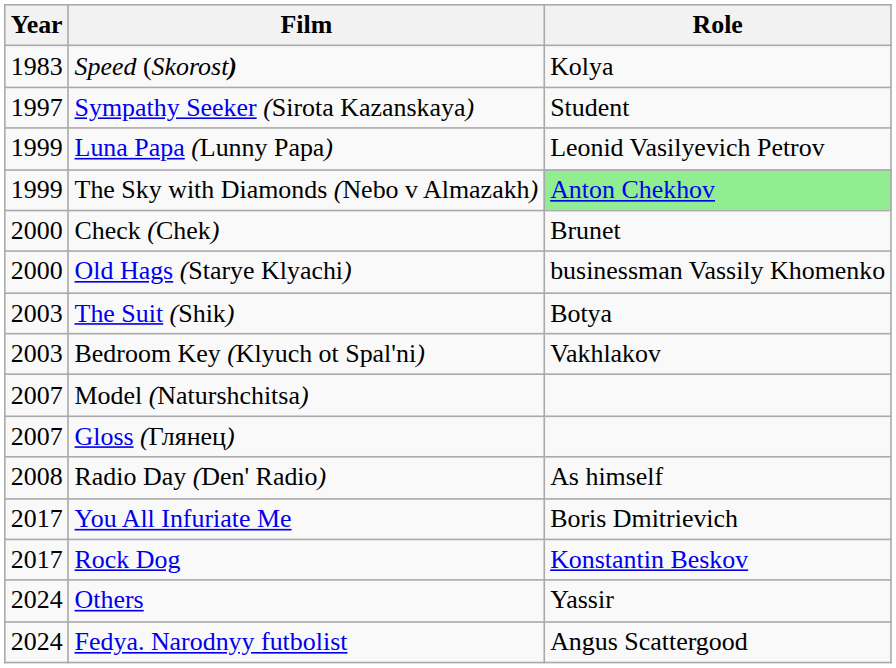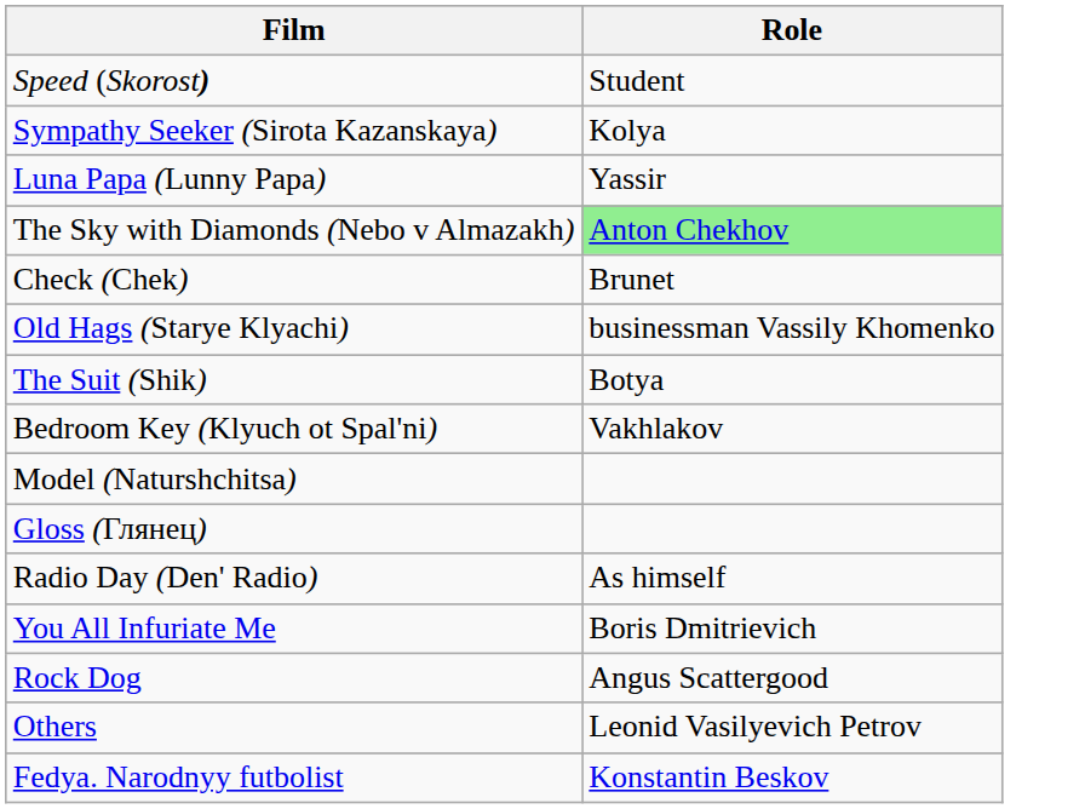 <table class="wikitable">
 <tr>
-<th>Year</th>
 <th>Film</th>
 <th>Role</th>
 </tr>
 <tr>
-<td>1983</td>
 <td><em>Speed</em> (<em>Skorost<strong>)</td>
+<td>Student</td>
+</tr>
+<tr>
+<td></em><a href='#'>Sympathy Seeker</a><em> (</em>Sirota Kazanskaya<em>)</td>
 <td>Kolya</td>
 </tr>
 <tr>
-<td>1997</td>
-<td></em><a href='#'>Sympathy Seeker</a><em> (</em>Sirota Kazanskaya<em>)</td>
-<td>Student</td>
+<td></em><a href='#'>Luna Papa</a><em> (</em>Lunny Papa<em>)</td>
+<td>Yassir</td>
 </tr>
 <tr>
-<td>1999</td>
-<td></em><a href='#'>Luna Papa</a><em> (</em>Lunny Papa<em>)</td>
-<td>Leonid Vasilyevich Petrov</td>
-</tr>
-<tr>
-<td>1999</td>
 <td></em>The Sky with Diamonds<em> (</em>Nebo v Almazakh<em>)</td>
 <td style="background: lightgreen;"><a href='#'>Anton Chekhov</a></td>
 </tr>
 <tr>
-<td>2000</td>
 <td></em>Check<em> (</em>Chek<em>)</td>
 <td>Brunet</td>
 </tr>
 <tr>
-<td>2000</td>
 <td></em><a href='#'>Old Hags</a><em> (</em>Starye Klyachi<em>)</td>
 <td>businessman Vassily Khomenko</td>
 </tr>
 <tr>
-<td>2003</td>
 <td></em><a href='#'>The Suit</a><em> (</em>Shik<em>)</td>
 <td>Botya</td>
 </tr>
 <tr>
-<td>2003</td>
 <td></em>Bedroom Key<em> (</em>Klyuch ot Spal'ni<em>)</td>
 <td>Vakhlakov</td>
 </tr>
 <tr>
-<td>2007</td>
 <td></em>Model<em> (</em>Naturshchitsa<em>)</td>
 <td></td>
 </tr>
 <tr>
-<td>2007</td>
 <td></em><a href='#'>Gloss</a><em> (</em>Глянец<em>)</td>
 <td></td>
 </tr>
 <tr>
-<td>2008</td>
 <td></em>Radio Day<em> (</em>Den' Radio<em>)</td>
 <td>As himself</td>
 </tr>
 <tr>
-<td>2017</td>
 <td></em><a href='#'>You All Infuriate Me</a><em></td>
 <td>Boris Dmitrievich</td>
 </tr>
 <tr>
-<td>2017</td>
 <td></em><a href='#'>Rock Dog</a><em></td>
+<td>Angus Scattergood</td>
+</tr>
+<tr>
+<td></em><a href='#'>Others</a><em></td>
+<td>Leonid Vasilyevich Petrov</td>
+</tr>
+<tr>
+<td></em><a href='#'>Fedya. Narodnyy futbolist</a><em></td>
 <td><a href='#'>Konstantin Beskov</a></td>
 </tr>
-<tr>
-<td>2024</td>
-<td></em><a href='#'>Others</a><em></td>
-<td>Yassir</td>
-</tr>
-<tr>
-<td>2024</td>
-<td></em><a href='#'>Fedya. Narodnyy futbolist</a><em></td>
-<td>Angus Scattergood</td>
-</tr>
 </table>
